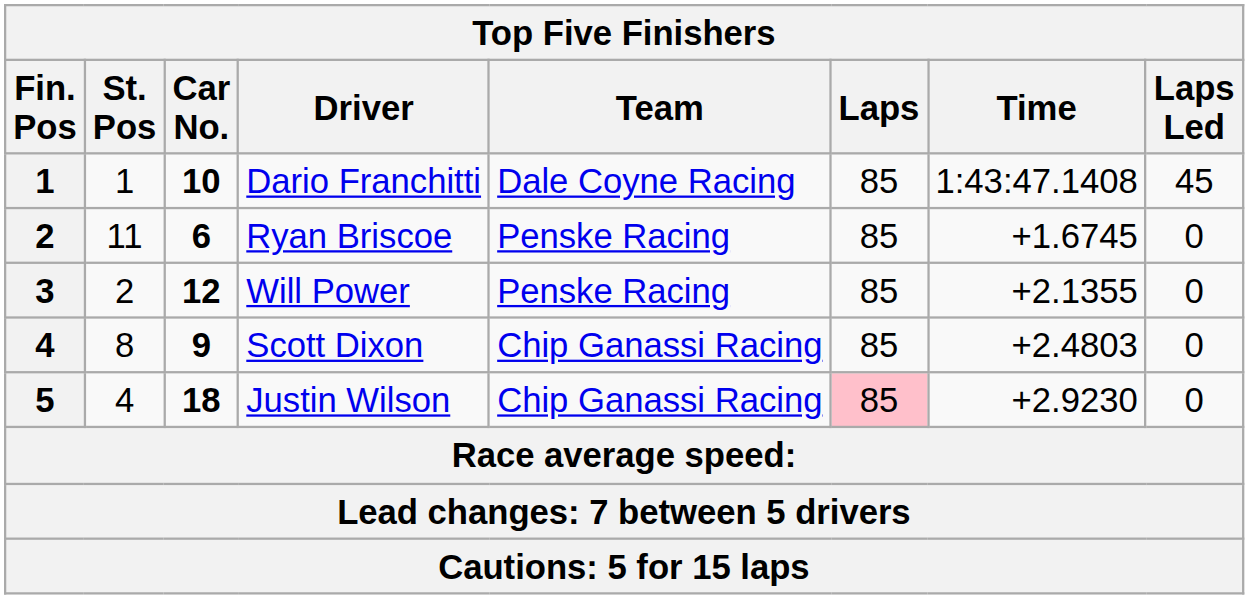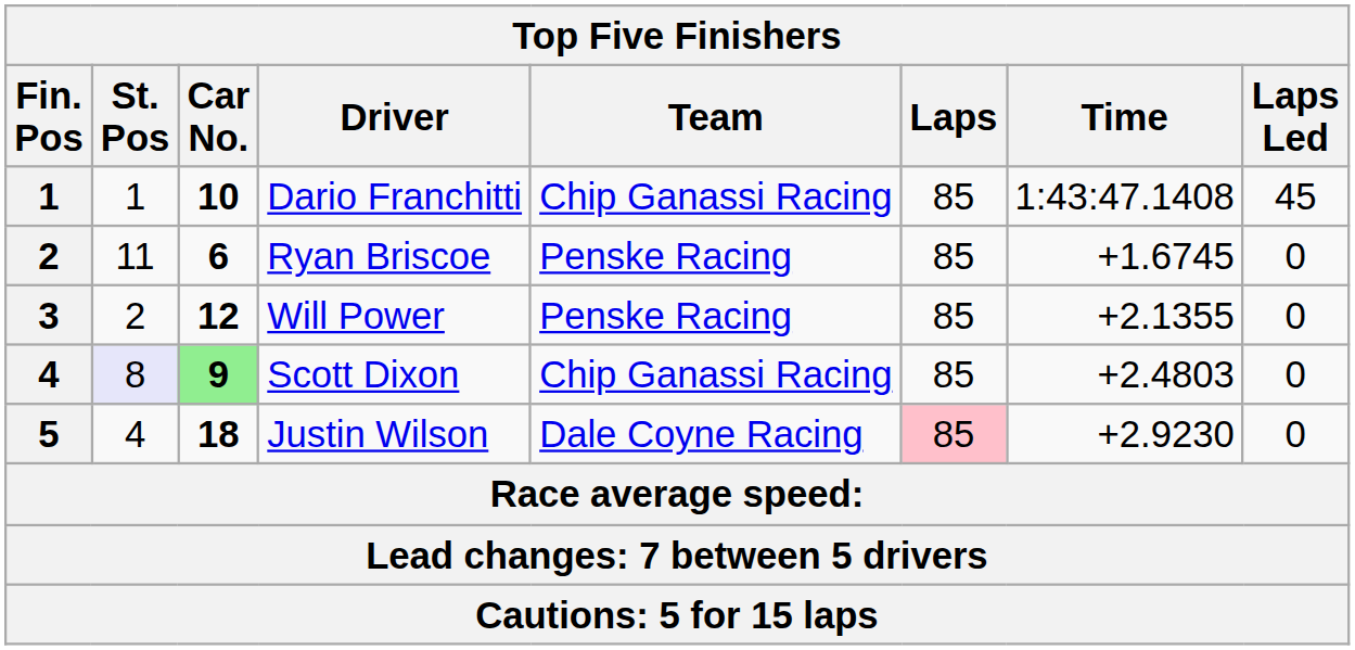 <table class="wikitable" style="font-size:95%;text-align:center">
 <tr>
 <th colspan=9>Top Five Finishers</th>
 </tr>
 <tr>
 <th>Fin.<br>Pos</th>
 <th>St.<br>Pos</th>
 <th>Car<br>No.</th>
 <th>Driver</th>
 <th>Team</th>
 <th>Laps</th>
 <th>Time</th>
 <th>Laps<br>Led</th>
 </tr>
 <tr>
 <th>1</th>
 <td>1</td>
 <td><strong>10</strong></td>
 <td style="text-align:left"> <a href='#'>Dario Franchitti</a></td>
-<td style="text-align:left"><a href='#'>Dale Coyne Racing</a></td>
+<td style="text-align:left"><a href='#'>Chip Ganassi Racing</a></td>
 <td>85</td>
 <td align=right>1:43:47.1408</td>
 <td>45</td>
 </tr>
 <tr>
 <th>2</th>
 <td>11</td>
 <td><strong>6</strong></td>
 <td style="text-align:left"> <a href='#'>Ryan Briscoe</a></td>
 <td style="text-align:left"><a href='#'>Penske Racing</a></td>
 <td>85</td>
 <td align=right>+1.6745</td>
 <td>0</td>
 </tr>
 <tr>
 <th>3</th>
 <td>2</td>
 <td><strong>12</strong></td>
 <td style="text-align:left"> <a href='#'>Will Power</a></td>
 <td style="text-align:left"><a href='#'>Penske Racing</a></td>
 <td>85</td>
 <td align=right>+2.1355</td>
 <td>0</td>
 </tr>
 <tr>
 <th>4</th>
-<td>8</td>
-<td><strong>9</strong></td>
+<td style="background: lavender;">8</td>
+<td style="background: lightgreen;"><strong>9</strong></td>
 <td style="text-align:left"> <a href='#'>Scott Dixon</a></td>
 <td style="text-align:left"><a href='#'>Chip Ganassi Racing</a></td>
 <td>85</td>
 <td align=right>+2.4803</td>
 <td>0</td>
 </tr>
 <tr>
 <th>5</th>
 <td>4</td>
 <td><strong>18</strong></td>
 <td style="text-align:left"> <a href='#'>Justin Wilson</a></td>
-<td style="text-align:left"><a href='#'>Chip Ganassi Racing</a></td>
+<td style="text-align:left"><a href='#'>Dale Coyne Racing</a></td>
 <td style="background: pink;">85</td>
 <td align=right>+2.9230</td>
 <td>0</td>
 </tr>
 <tr>
 <th colspan=9>Race average speed: </th>
 </tr>
 <tr>
 <th colspan=9>Lead changes: 7 between 5 drivers</th>
 </tr>
 <tr>
 <th colspan=9>Cautions: 5 for 15 laps</th>
 </tr>
 </table>
